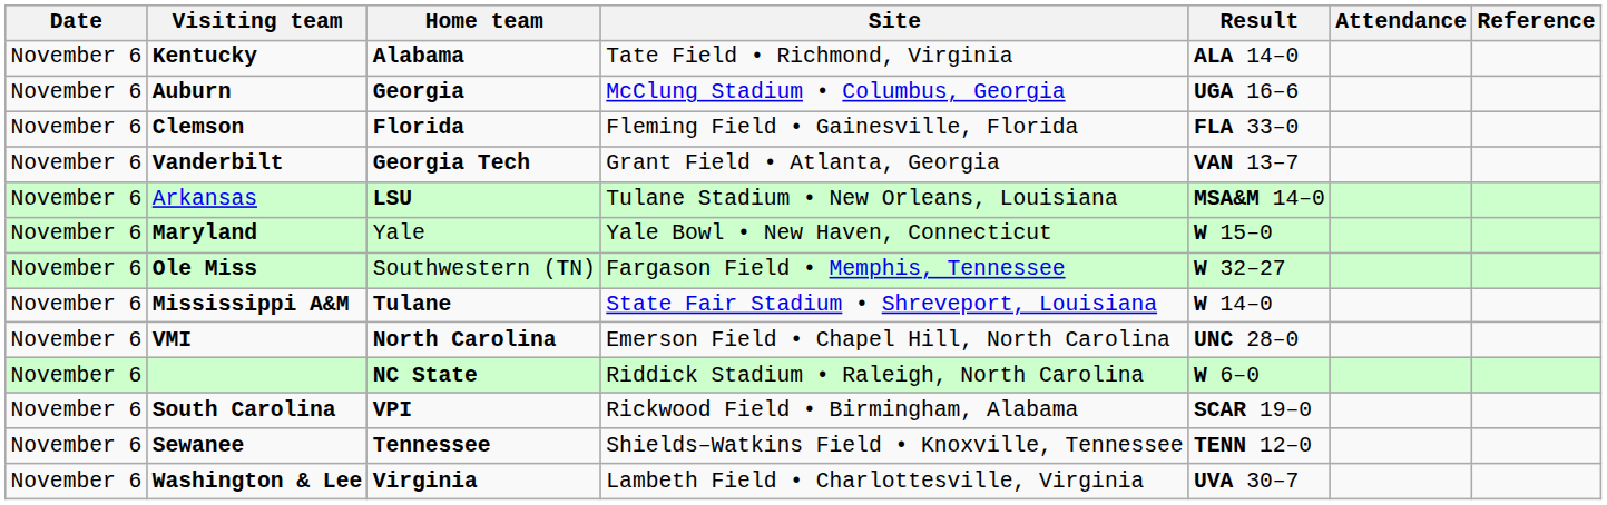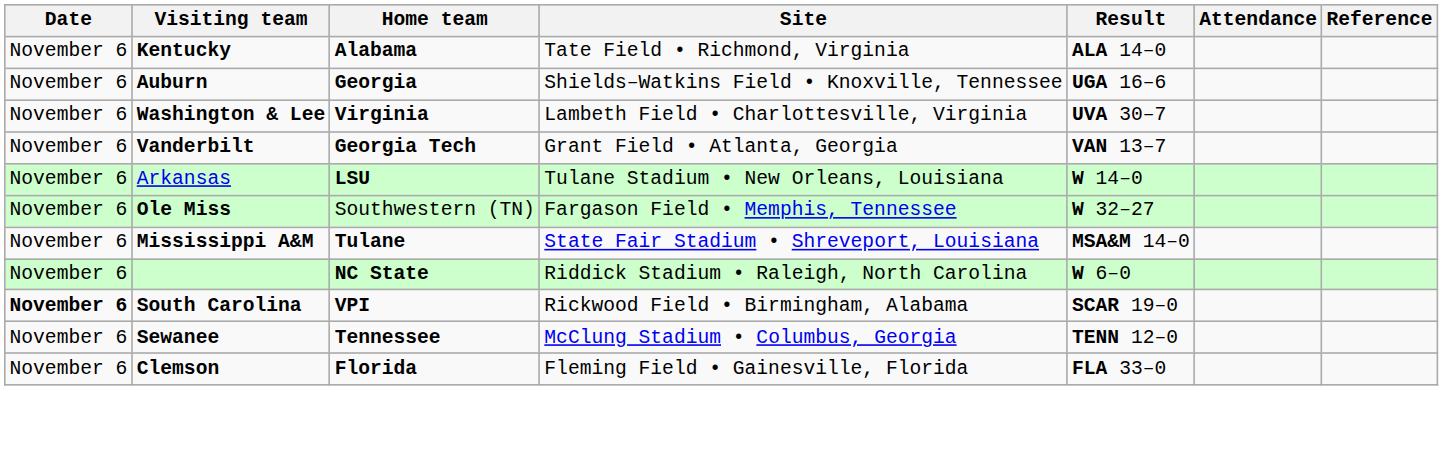 <table class="wikitable" style="font-size:95%;">
 <tr>
 <th>Date</th>
 <th>Visiting team</th>
 <th>Home team</th>
 <th>Site</th>
 <th>Result</th>
 <th>Attendance</th>
 <th class="unsortable">Reference</th>
 </tr>
 <tr bgcolor=>
 <td>November 6</td>
 <td><strong>Kentucky</strong></td>
 <td><strong>Alabama</strong></td>
 <td>Tate Field • Richmond, Virginia</td>
 <td><strong>ALA</strong> 14–0</td>
 <td></td>
 <td></td>
 </tr>
 <tr bgcolor=>
 <td>November 6</td>
 <td><strong>Auburn</strong></td>
 <td><strong>Georgia</strong></td>
-<td><a href='#'>McClung Stadium</a> • <a href='#'>Columbus, Georgia</a></td>
+<td>Shields–Watkins Field • Knoxville, Tennessee</td>
 <td><strong>UGA</strong> 16–6</td>
 <td></td>
 <td></td>
 </tr>
 <tr bgcolor=>
 <td>November 6</td>
-<td><strong>Clemson</strong></td>
-<td><strong>Florida</strong></td>
-<td>Fleming Field • Gainesville, Florida</td>
-<td><strong>FLA</strong> 33–0</td>
+<td><strong>Washington & Lee</strong></td>
+<td><strong>Virginia</strong></td>
+<td>Lambeth Field • Charlottesville, Virginia</td>
+<td><strong>UVA</strong> 30–7</td>
 <td></td>
 <td></td>
 </tr>
 <tr bgcolor=>
 <td>November 6</td>
 <td><strong>Vanderbilt</strong></td>
 <td><strong>Georgia Tech</strong></td>
 <td>Grant Field • Atlanta, Georgia</td>
 <td><strong>VAN</strong> 13–7</td>
 <td></td>
 <td></td>
 </tr>
 <tr bgcolor=ccffcc>
 <td>November 6</td>
 <td><a href='#'>Arkansas</a></td>
 <td><strong>LSU</strong></td>
 <td>Tulane Stadium • New Orleans, Louisiana</td>
-<td><strong>MSA&M</strong> 14–0</td>
-<td></td>
-<td></td>
-</tr>
-<tr bgcolor=ccffcc>
-<td>November 6</td>
-<td><strong>Maryland</strong></td>
-<td>Yale</td>
-<td>Yale Bowl • New Haven, Connecticut</td>
-<td><strong>W</strong> 15–0</td>
+<td><strong>W</strong> 14–0</td>
 <td></td>
 <td></td>
 </tr>
 <tr bgcolor=ccffcc>
 <td>November 6</td>
 <td><strong>Ole Miss</strong></td>
 <td>Southwestern (TN)</td>
 <td>Fargason Field • <a href='#'>Memphis, Tennessee</a></td>
 <td><strong>W</strong> 32–27</td>
 <td></td>
 <td></td>
 </tr>
 <tr bgcolor=>
 <td>November 6</td>
 <td><strong>Mississippi A&M</strong></td>
 <td><strong>Tulane</strong></td>
 <td><a href='#'>State Fair Stadium</a> • <a href='#'>Shreveport, Louisiana</a></td>
-<td><strong>W</strong> 14–0</td>
-<td></td>
-<td></td>
-</tr>
-<tr bgcolor=>
-<td>November 6</td>
-<td><strong>VMI</strong></td>
-<td><strong>North Carolina</strong></td>
-<td>Emerson Field • Chapel Hill, North Carolina</td>
-<td><strong>UNC</strong> 28–0</td>
+<td><strong>MSA&M</strong> 14–0</td>
 <td></td>
 <td></td>
 </tr>
 <tr bgcolor=ccffcc>
 <td>November 6</td>
 <td></td>
 <td><strong>NC State</strong></td>
 <td>Riddick Stadium • Raleigh, North Carolina</td>
 <td><strong>W</strong> 6–0</td>
 <td></td>
 <td></td>
 </tr>
 <tr bgcolor=>
-<td>November 6</td>
+<td><strong>November 6</strong></td>
 <td><strong>South Carolina</strong></td>
 <td><strong>VPI</strong></td>
 <td>Rickwood Field • Birmingham, Alabama</td>
 <td><strong>SCAR</strong> 19–0</td>
 <td></td>
 <td></td>
 </tr>
 <tr bgcolor=>
 <td>November 6</td>
 <td><strong>Sewanee</strong></td>
 <td><strong>Tennessee</strong></td>
-<td>Shields–Watkins Field • Knoxville, Tennessee</td>
+<td><a href='#'>McClung Stadium</a> • <a href='#'>Columbus, Georgia</a></td>
 <td><strong>TENN</strong> 12–0</td>
 <td></td>
 <td></td>
 </tr>
 <tr bgcolor=>
 <td>November 6</td>
-<td><strong>Washington & Lee</strong></td>
-<td><strong>Virginia</strong></td>
-<td>Lambeth Field • Charlottesville, Virginia</td>
-<td><strong>UVA</strong> 30–7</td>
+<td><strong>Clemson</strong></td>
+<td><strong>Florida</strong></td>
+<td>Fleming Field • Gainesville, Florida</td>
+<td><strong>FLA</strong> 33–0</td>
 <td></td>
 <td></td>
 </tr>
 </table>
